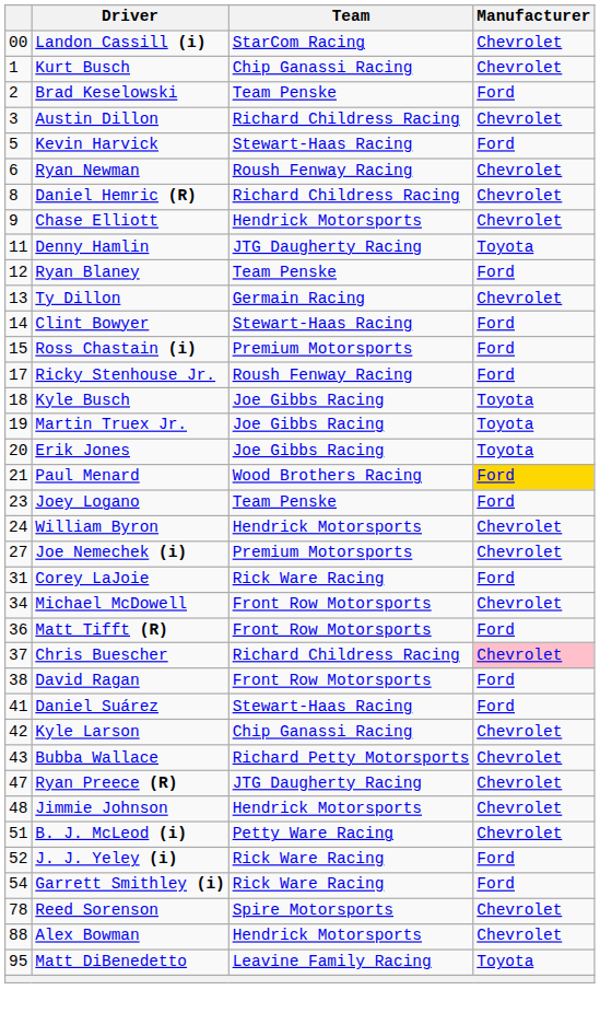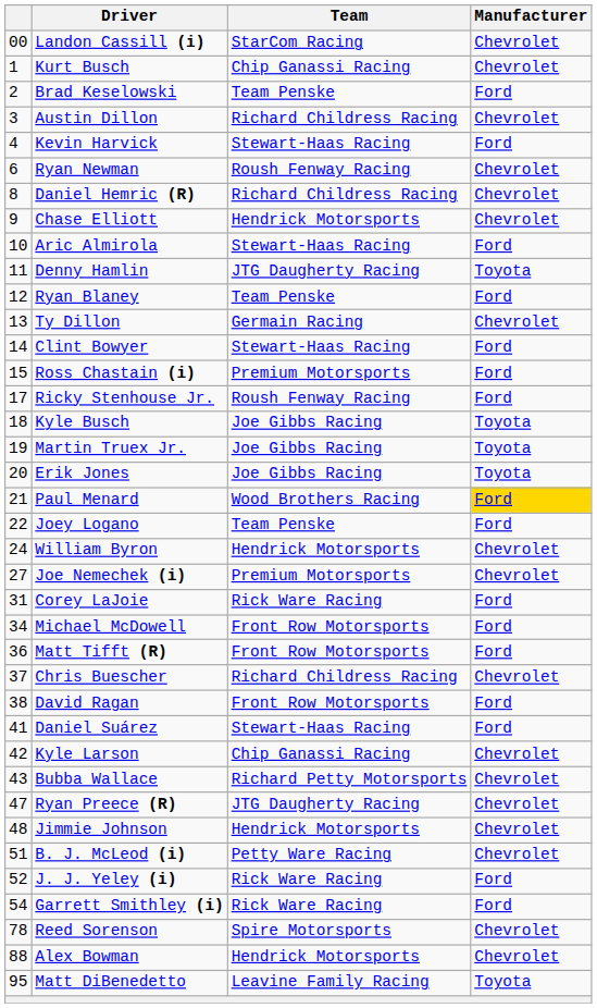 <table class="wikitable" style="font-size:95%">
 <tr>
 <th></th>
 <th>Driver</th>
 <th>Team</th>
 <th>Manufacturer</th>
 </tr>
 <tr>
 <td>00</td>
 <td><a href='#'>Landon Cassill</a> <strong>(i)</strong></td>
 <td><a href='#'>StarCom Racing</a></td>
 <td><a href='#'>Chevrolet</a></td>
 </tr>
 <tr>
 <td>1</td>
 <td><a href='#'>Kurt Busch</a></td>
 <td><a href='#'>Chip Ganassi Racing</a></td>
 <td><a href='#'>Chevrolet</a></td>
 </tr>
 <tr>
 <td>2</td>
 <td><a href='#'>Brad Keselowski</a></td>
 <td><a href='#'>Team Penske</a></td>
 <td><a href='#'>Ford</a></td>
 </tr>
 <tr>
 <td>3</td>
 <td><a href='#'>Austin Dillon</a></td>
 <td><a href='#'>Richard Childress Racing</a></td>
 <td><a href='#'>Chevrolet</a></td>
 </tr>
 <tr>
-<td>5</td>
+<td>4</td>
 <td><a href='#'>Kevin Harvick</a></td>
 <td><a href='#'>Stewart-Haas Racing</a></td>
 <td><a href='#'>Ford</a></td>
 </tr>
 <tr>
 <td>6</td>
 <td><a href='#'>Ryan Newman</a></td>
 <td><a href='#'>Roush Fenway Racing</a></td>
 <td><a href='#'>Chevrolet</a></td>
 </tr>
 <tr>
 <td>8</td>
 <td><a href='#'>Daniel Hemric</a> <strong>(R)</strong></td>
 <td><a href='#'>Richard Childress Racing</a></td>
 <td><a href='#'>Chevrolet</a></td>
 </tr>
 <tr>
 <td>9</td>
 <td><a href='#'>Chase Elliott</a></td>
 <td><a href='#'>Hendrick Motorsports</a></td>
 <td><a href='#'>Chevrolet</a></td>
+</tr>
+<tr>
+<td>10</td>
+<td><a href='#'>Aric Almirola</a></td>
+<td><a href='#'>Stewart-Haas Racing</a></td>
+<td><a href='#'>Ford</a></td>
 </tr>
 <tr>
 <td>11</td>
 <td><a href='#'>Denny Hamlin</a></td>
 <td><a href='#'>JTG Daugherty Racing</a></td>
 <td><a href='#'>Toyota</a></td>
 </tr>
 <tr>
 <td>12</td>
 <td><a href='#'>Ryan Blaney</a></td>
 <td><a href='#'>Team Penske</a></td>
 <td><a href='#'>Ford</a></td>
 </tr>
 <tr>
 <td>13</td>
 <td><a href='#'>Ty Dillon</a></td>
 <td><a href='#'>Germain Racing</a></td>
 <td><a href='#'>Chevrolet</a></td>
 </tr>
 <tr>
 <td>14</td>
 <td><a href='#'>Clint Bowyer</a></td>
 <td><a href='#'>Stewart-Haas Racing</a></td>
 <td><a href='#'>Ford</a></td>
 </tr>
 <tr>
 <td>15</td>
 <td><a href='#'>Ross Chastain</a> <strong>(i)</strong></td>
 <td><a href='#'>Premium Motorsports</a></td>
 <td><a href='#'>Ford</a></td>
 </tr>
 <tr>
 <td>17</td>
 <td><a href='#'>Ricky Stenhouse Jr.</a></td>
 <td><a href='#'>Roush Fenway Racing</a></td>
 <td><a href='#'>Ford</a></td>
 </tr>
 <tr>
 <td>18</td>
 <td><a href='#'>Kyle Busch</a></td>
 <td><a href='#'>Joe Gibbs Racing</a></td>
 <td><a href='#'>Toyota</a></td>
 </tr>
 <tr>
 <td>19</td>
 <td><a href='#'>Martin Truex Jr.</a></td>
 <td><a href='#'>Joe Gibbs Racing</a></td>
 <td><a href='#'>Toyota</a></td>
 </tr>
 <tr>
 <td>20</td>
 <td><a href='#'>Erik Jones</a></td>
 <td><a href='#'>Joe Gibbs Racing</a></td>
 <td><a href='#'>Toyota</a></td>
 </tr>
 <tr>
 <td>21</td>
 <td><a href='#'>Paul Menard</a></td>
 <td><a href='#'>Wood Brothers Racing</a></td>
 <td style="background: gold;"><a href='#'>Ford</a></td>
 </tr>
 <tr>
-<td>23</td>
+<td>22</td>
 <td><a href='#'>Joey Logano</a></td>
 <td><a href='#'>Team Penske</a></td>
 <td><a href='#'>Ford</a></td>
 </tr>
 <tr>
 <td>24</td>
 <td><a href='#'>William Byron</a></td>
 <td><a href='#'>Hendrick Motorsports</a></td>
 <td><a href='#'>Chevrolet</a></td>
 </tr>
 <tr>
 <td>27</td>
 <td><a href='#'>Joe Nemechek</a> <strong>(i)</strong></td>
 <td><a href='#'>Premium Motorsports</a></td>
 <td><a href='#'>Chevrolet</a></td>
 </tr>
 <tr>
 <td>31</td>
 <td><a href='#'>Corey LaJoie</a></td>
 <td><a href='#'>Rick Ware Racing</a></td>
 <td><a href='#'>Ford</a></td>
 </tr>
 <tr>
 <td>34</td>
 <td><a href='#'>Michael McDowell</a></td>
 <td><a href='#'>Front Row Motorsports</a></td>
-<td><a href='#'>Chevrolet</a></td>
+<td><a href='#'>Ford</a></td>
 </tr>
 <tr>
 <td>36</td>
 <td><a href='#'>Matt Tifft</a> <strong>(R)</strong></td>
 <td><a href='#'>Front Row Motorsports</a></td>
 <td><a href='#'>Ford</a></td>
 </tr>
 <tr>
 <td>37</td>
 <td><a href='#'>Chris Buescher</a></td>
 <td><a href='#'>Richard Childress Racing</a></td>
-<td style="background: pink;"><a href='#'>Chevrolet</a></td>
+<td><a href='#'>Chevrolet</a></td>
 </tr>
 <tr>
 <td>38</td>
 <td><a href='#'>David Ragan</a></td>
 <td><a href='#'>Front Row Motorsports</a></td>
 <td><a href='#'>Ford</a></td>
 </tr>
 <tr>
 <td>41</td>
 <td><a href='#'>Daniel Suárez</a></td>
 <td><a href='#'>Stewart-Haas Racing</a></td>
 <td><a href='#'>Ford</a></td>
 </tr>
 <tr>
 <td>42</td>
 <td><a href='#'>Kyle Larson</a></td>
 <td><a href='#'>Chip Ganassi Racing</a></td>
 <td><a href='#'>Chevrolet</a></td>
 </tr>
 <tr>
 <td>43</td>
 <td><a href='#'>Bubba Wallace</a></td>
 <td><a href='#'>Richard Petty Motorsports</a></td>
 <td><a href='#'>Chevrolet</a></td>
 </tr>
 <tr>
 <td>47</td>
 <td><a href='#'>Ryan Preece</a> <strong>(R)</strong></td>
 <td><a href='#'>JTG Daugherty Racing</a></td>
 <td><a href='#'>Chevrolet</a></td>
 </tr>
 <tr>
 <td>48</td>
 <td><a href='#'>Jimmie Johnson</a></td>
 <td><a href='#'>Hendrick Motorsports</a></td>
 <td><a href='#'>Chevrolet</a></td>
 </tr>
 <tr>
 <td>51</td>
 <td><a href='#'>B. J. McLeod</a> <strong>(i)</strong></td>
 <td><a href='#'>Petty Ware Racing</a></td>
 <td><a href='#'>Chevrolet</a></td>
 </tr>
 <tr>
 <td>52</td>
 <td><a href='#'>J. J. Yeley</a> <strong>(i)</strong></td>
 <td><a href='#'>Rick Ware Racing</a></td>
 <td><a href='#'>Ford</a></td>
 </tr>
 <tr>
 <td>54</td>
 <td><a href='#'>Garrett Smithley</a> <strong>(i)</strong></td>
 <td><a href='#'>Rick Ware Racing</a></td>
 <td><a href='#'>Ford</a></td>
 </tr>
 <tr>
 <td>78</td>
 <td><a href='#'>Reed Sorenson</a></td>
 <td><a href='#'>Spire Motorsports</a></td>
 <td><a href='#'>Chevrolet</a></td>
 </tr>
 <tr>
 <td>88</td>
 <td><a href='#'>Alex Bowman</a></td>
 <td><a href='#'>Hendrick Motorsports</a></td>
 <td><a href='#'>Chevrolet</a></td>
 </tr>
 <tr>
 <td>95</td>
 <td><a href='#'>Matt DiBenedetto</a></td>
 <td><a href='#'>Leavine Family Racing</a></td>
 <td><a href='#'>Toyota</a></td>
 </tr>
 <tr>
 <th colspan="4"></th>
 </tr>
 </table>
